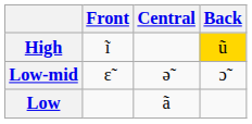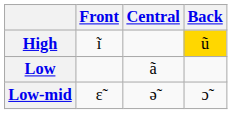 <table class="wikitable" style="text-align:center">
 <tr>
 <th></th>
 <th><a href='#'>Front</a></th>
 <th><a href='#'>Central</a></th>
 <th><a href='#'>Back</a></th>
 </tr>
 <tr>
 <th><a href='#'>High</a></th>
 <td>ĩ</td>
 <td></td>
 <td style="background: gold;">ũ</td>
 </tr>
 <tr>
+<th><a href='#'>Low</a></th>
+<td></td>
+<td>ã</td>
+<td></td>
+</tr>
+<tr>
 <th><a href='#'>Low-mid</a></th>
 <td>ɛ̃</td>
 <td>ə̃</td>
 <td>ɔ̃</td>
 </tr>
-<tr>
-<th><a href='#'>Low</a></th>
-<td></td>
-<td>ã</td>
-<td></td>
-</tr>
 </table>
